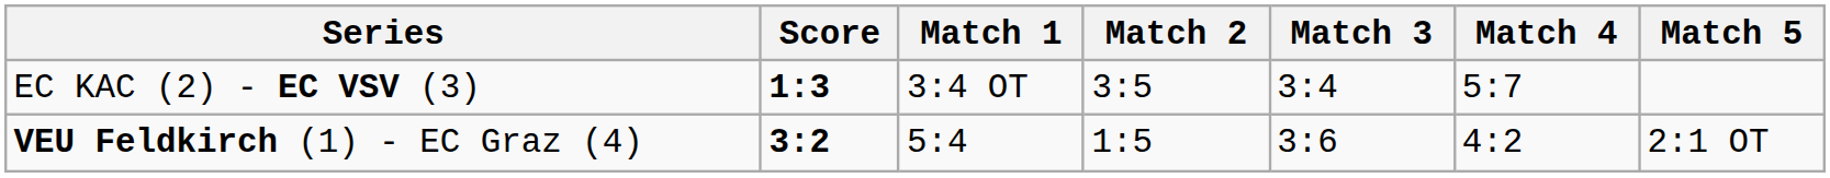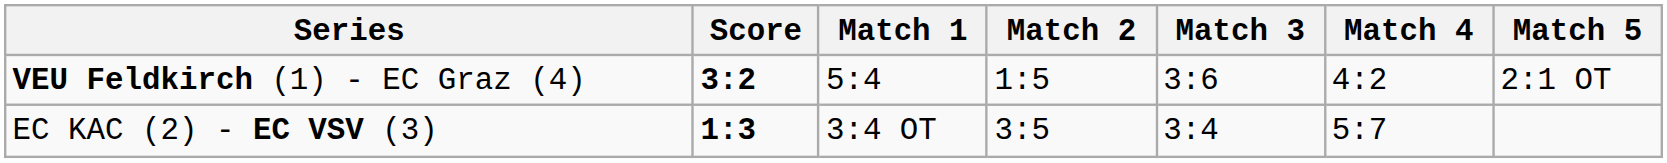 <table class="wikitable" width="700px">
 <tr>
 <th>Series</th>
 <th>Score</th>
 <th>Match 1</th>
 <th>Match 2</th>
 <th>Match 3</th>
 <th>Match 4</th>
 <th>Match 5</th>
 </tr>
 <tr>
+<td><strong>VEU Feldkirch</strong> (1) - EC Graz (4)</td>
+<td><strong>3:2</strong></td>
+<td>5:4</td>
+<td>1:5</td>
+<td>3:6</td>
+<td>4:2</td>
+<td>2:1 OT</td>
+</tr>
+<tr>
 <td>EC KAC (2) - <strong>EC VSV</strong> (3)</td>
 <td><strong>1:3</strong></td>
 <td>3:4 OT</td>
 <td>3:5</td>
 <td>3:4</td>
 <td>5:7</td>
 <td></td>
 </tr>
-<tr>
-<td><strong>VEU Feldkirch</strong> (1) - EC Graz (4)</td>
-<td><strong>3:2</strong></td>
-<td>5:4</td>
-<td>1:5</td>
-<td>3:6</td>
-<td>4:2</td>
-<td>2:1 OT</td>
-</tr>
 </table>
